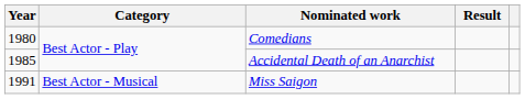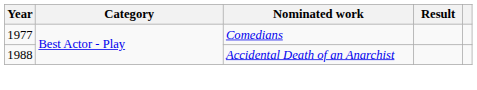 <table class="wikitable sortable" width="95%">
 <tr>
 <th scope="col" style="width:1em;">Year</th>
 <th scope="col" style="width:40em;">Category</th>
 <th scope="col" style="width:39em;">Nominated work</th>
 <th scope="col" style="width:5em;">Result</th>
 <th scope="col" style="width:1em;"class="unsortable"></th>
 </tr>
 <tr>
-<td>1980</td>
+<td>1977</td>
 <td rowspan="2"><a href='#'>Best Actor - Play</a></td>
 <td><em><a href='#'>Comedians</a></em></td>
 <td></td>
 <td></td>
 </tr>
 <tr>
-<td>1985</td>
+<td>1988</td>
 <td><em><a href='#'>Accidental Death of an Anarchist</a></em></td>
 <td></td>
 <td></td>
 </tr>
-<tr>
-<td>1991</td>
-<td><a href='#'>Best Actor - Musical</a></td>
-<td><em><a href='#'>Miss Saigon</a></em></td>
-<td></td>
-<td></td>
-</tr>
 </table>
